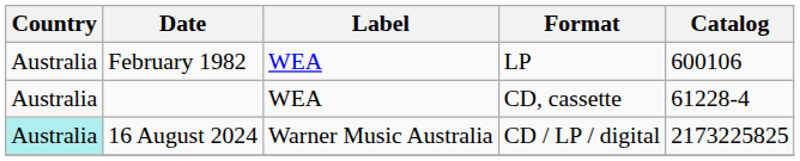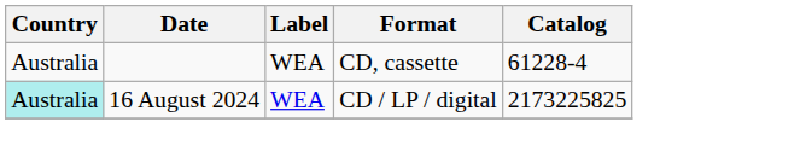 <table class="wikitable">
 <tr>
 <th>Country</th>
 <th>Date</th>
 <th>Label</th>
 <th>Format</th>
 <th>Catalog</th>
-</tr>
-<tr>
-<td>Australia</td>
-<td>February 1982</td>
-<td><a href='#'>WEA</a></td>
-<td>LP</td>
-<td>600106</td>
 </tr>
 <tr>
 <td>Australia</td>
 <td></td>
 <td>WEA</td>
 <td>CD, cassette</td>
 <td>61228-4</td>
 </tr>
 <tr>
 <td style="background: paleturquoise;">Australia</td>
 <td>16 August 2024</td>
-<td>Warner Music Australia</td>
+<td><a href='#'>WEA</a></td>
 <td>CD / LP / digital</td>
 <td>2173225825</td>
 </tr>
 <tr>
 </tr>
 </table>
